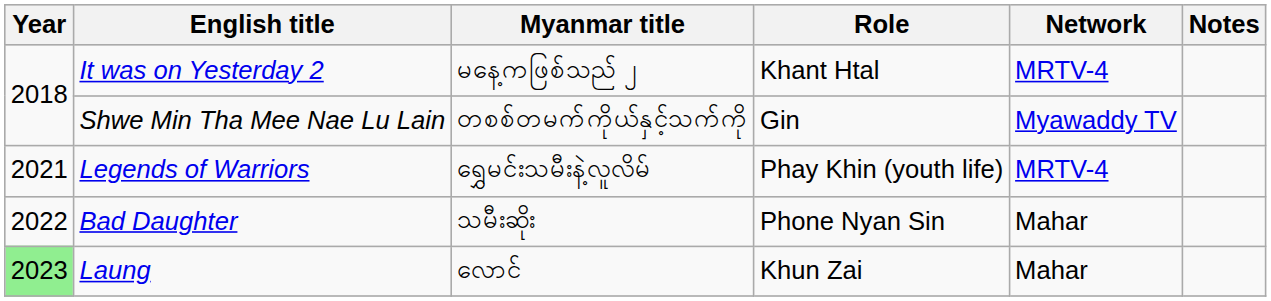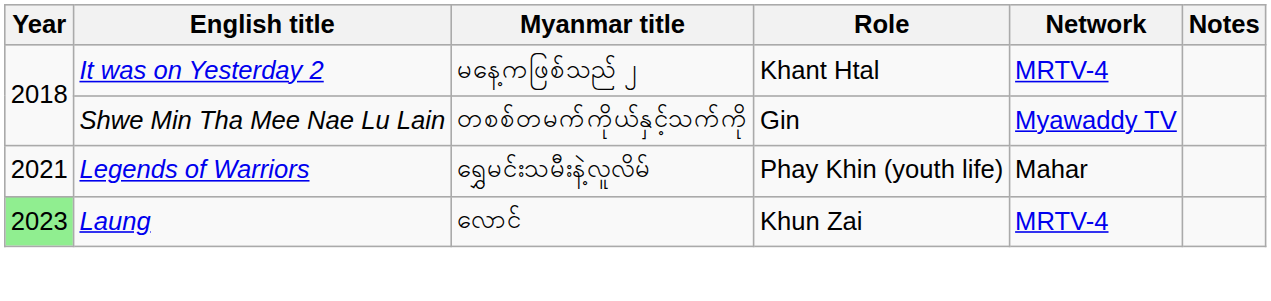 <table class="wikitable">
 <tr>
 <th width=10>Year</th>
 <th>English title</th>
 <th>Myanmar title</th>
 <th>Role</th>
 <th>Network</th>
 <th>Notes</th>
 </tr>
 <tr>
 <td rowspan="2">2018</td>
 <td><em><a href='#'>It was on Yesterday 2</a></em></td>
 <td>မနေ့ကဖြစ်သည် ၂</td>
 <td>Khant Htal</td>
 <td><a href='#'>MRTV-4</a></td>
 <td></td>
 </tr>
 <tr>
 <td><em>Shwe Min Tha Mee Nae Lu Lain</em></td>
 <td>တစစ်တမက်ကိုယ်နှင့်သက်ကို</td>
 <td>Gin</td>
 <td><a href='#'>Myawaddy TV</a></td>
 <td></td>
 </tr>
 <tr>
 <td>2021</td>
 <td><em><a href='#'>Legends of Warriors</a></em></td>
 <td>ရွှေမင်းသမီးနဲ့လူလိမ်</td>
 <td>Phay Khin (youth life)</td>
-<td><a href='#'>MRTV-4</a></td>
-<td></td>
-</tr>
-<tr>
-<td>2022</td>
-<td><em><a href='#'>Bad Daughter</a></em></td>
-<td>သမီးဆိုး</td>
-<td>Phone Nyan Sin</td>
 <td>Mahar</td>
 <td></td>
 </tr>
 <tr>
 <td style="background: lightgreen;">2023</td>
 <td><em><a href='#'>Laung</a></em></td>
 <td>လောင်</td>
 <td>Khun Zai</td>
-<td>Mahar</td>
+<td><a href='#'>MRTV-4</a></td>
 <td></td>
 </tr>
 </table>
